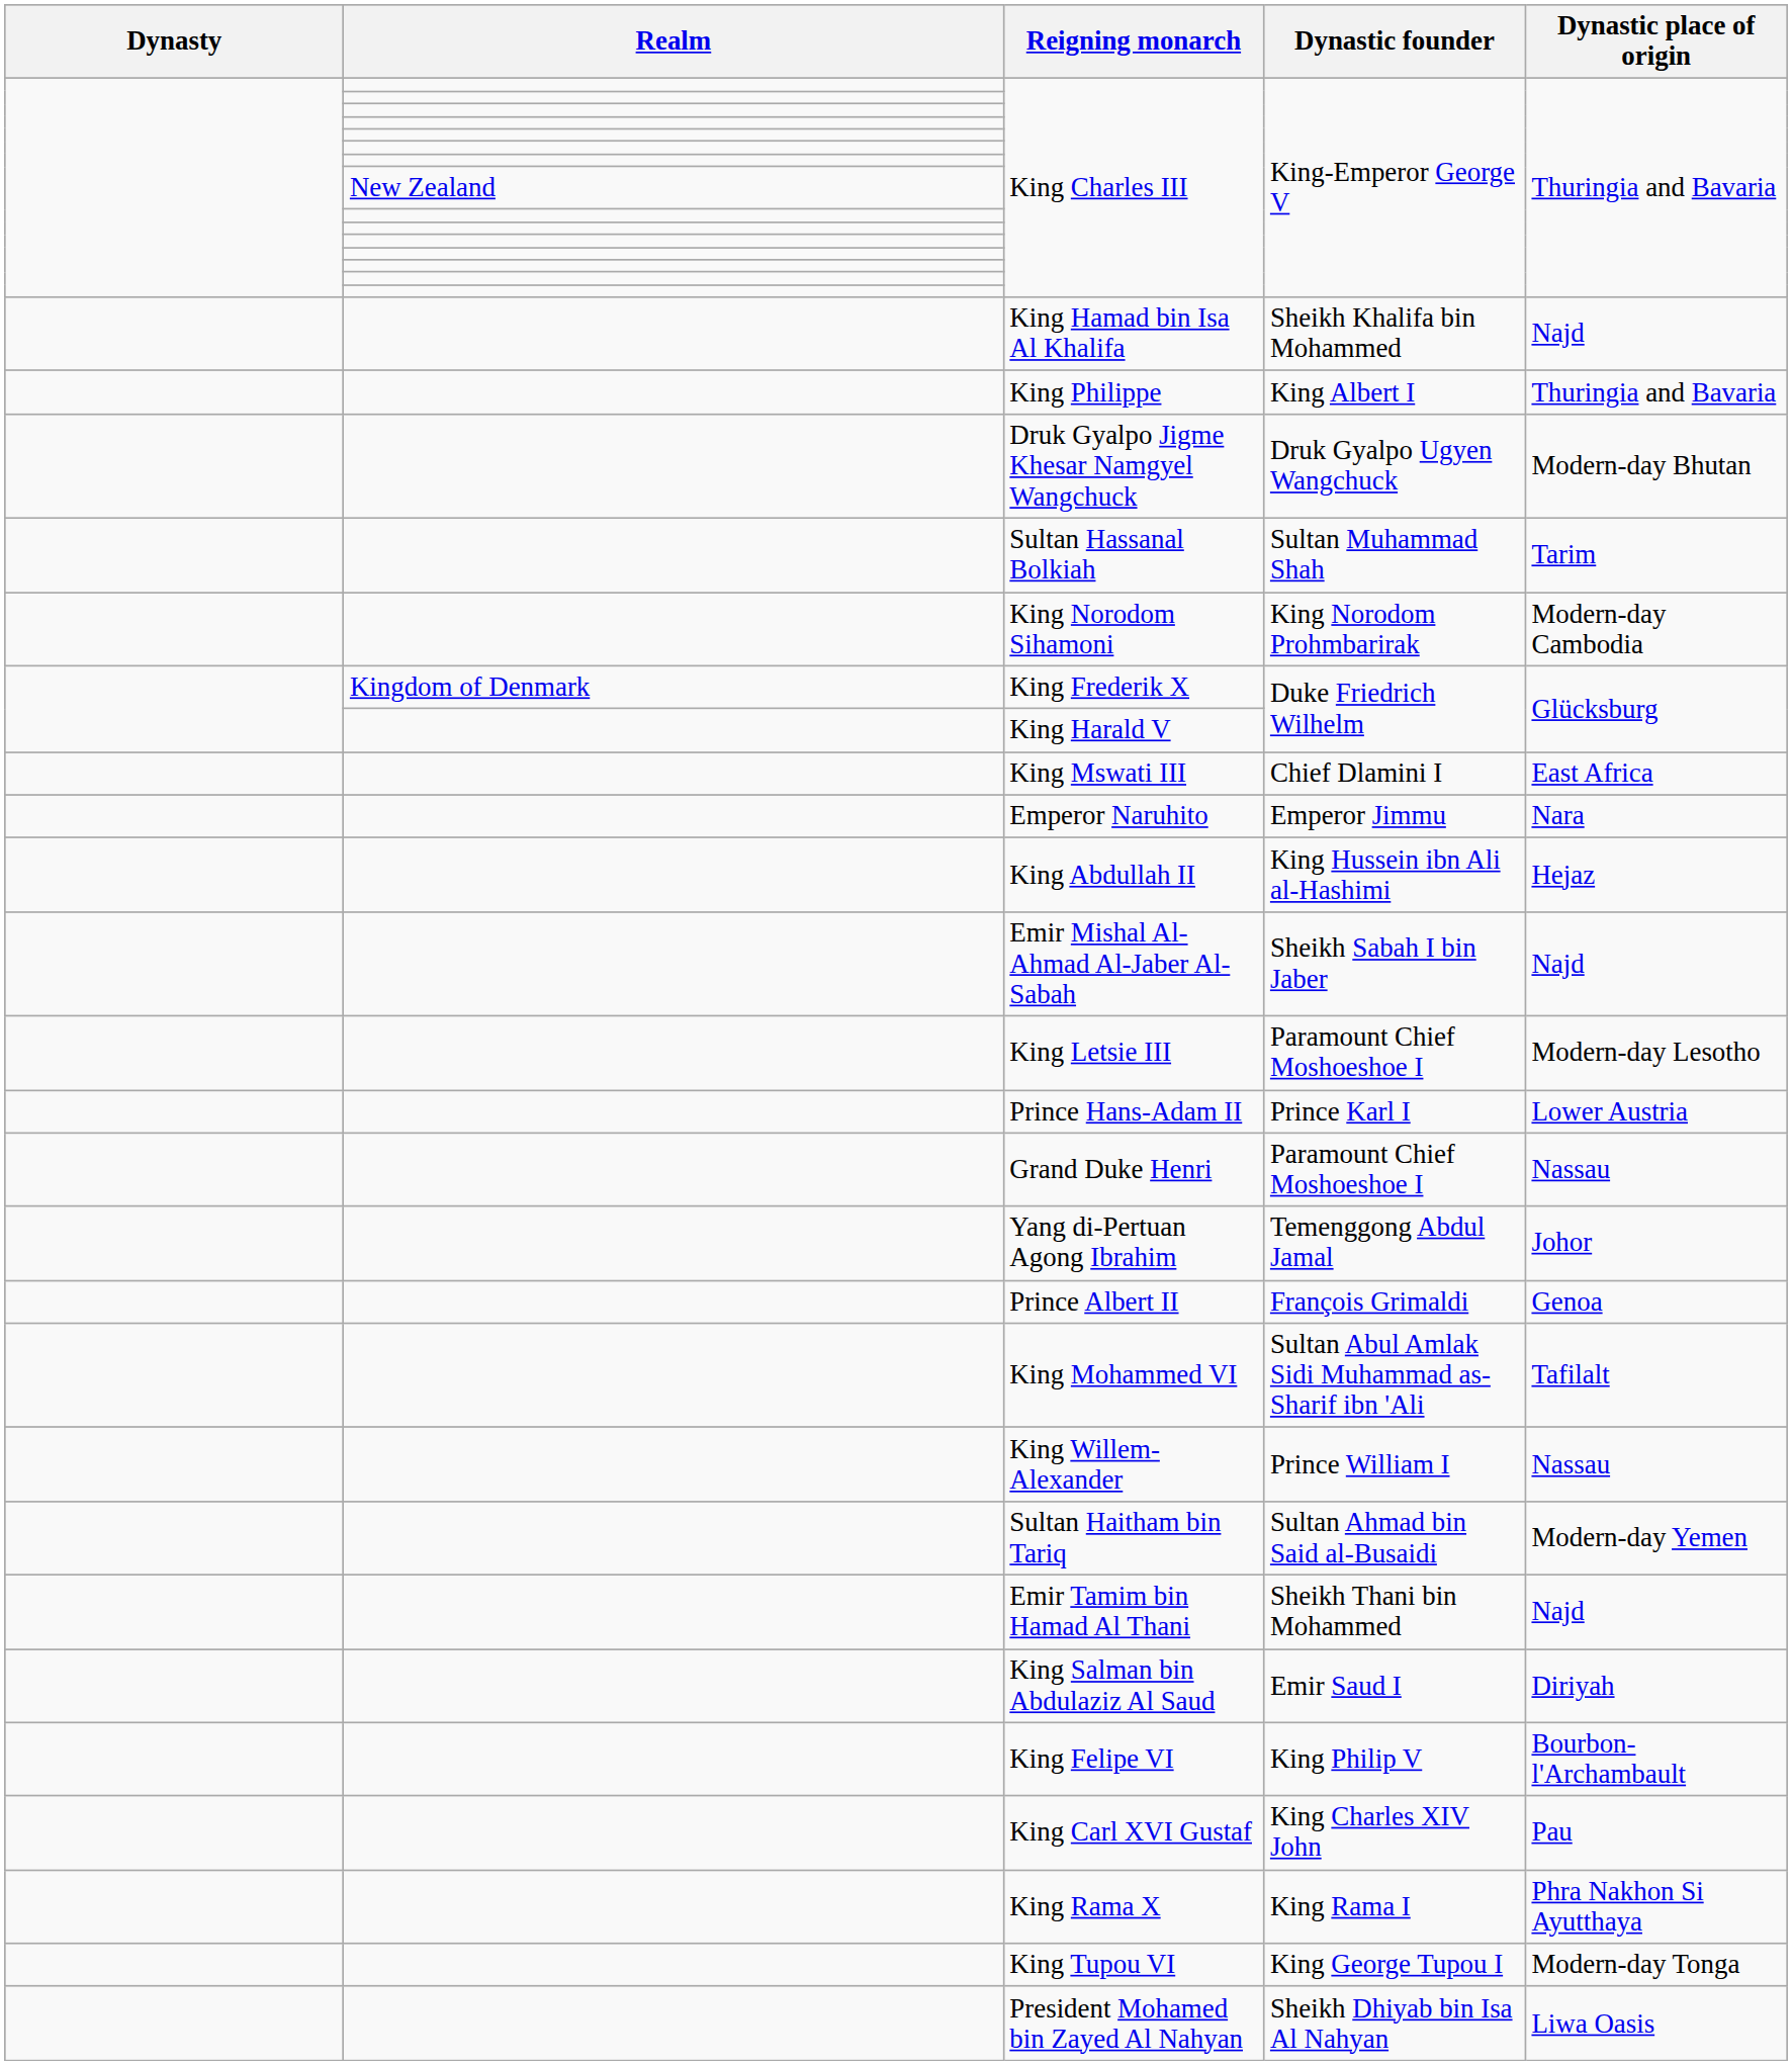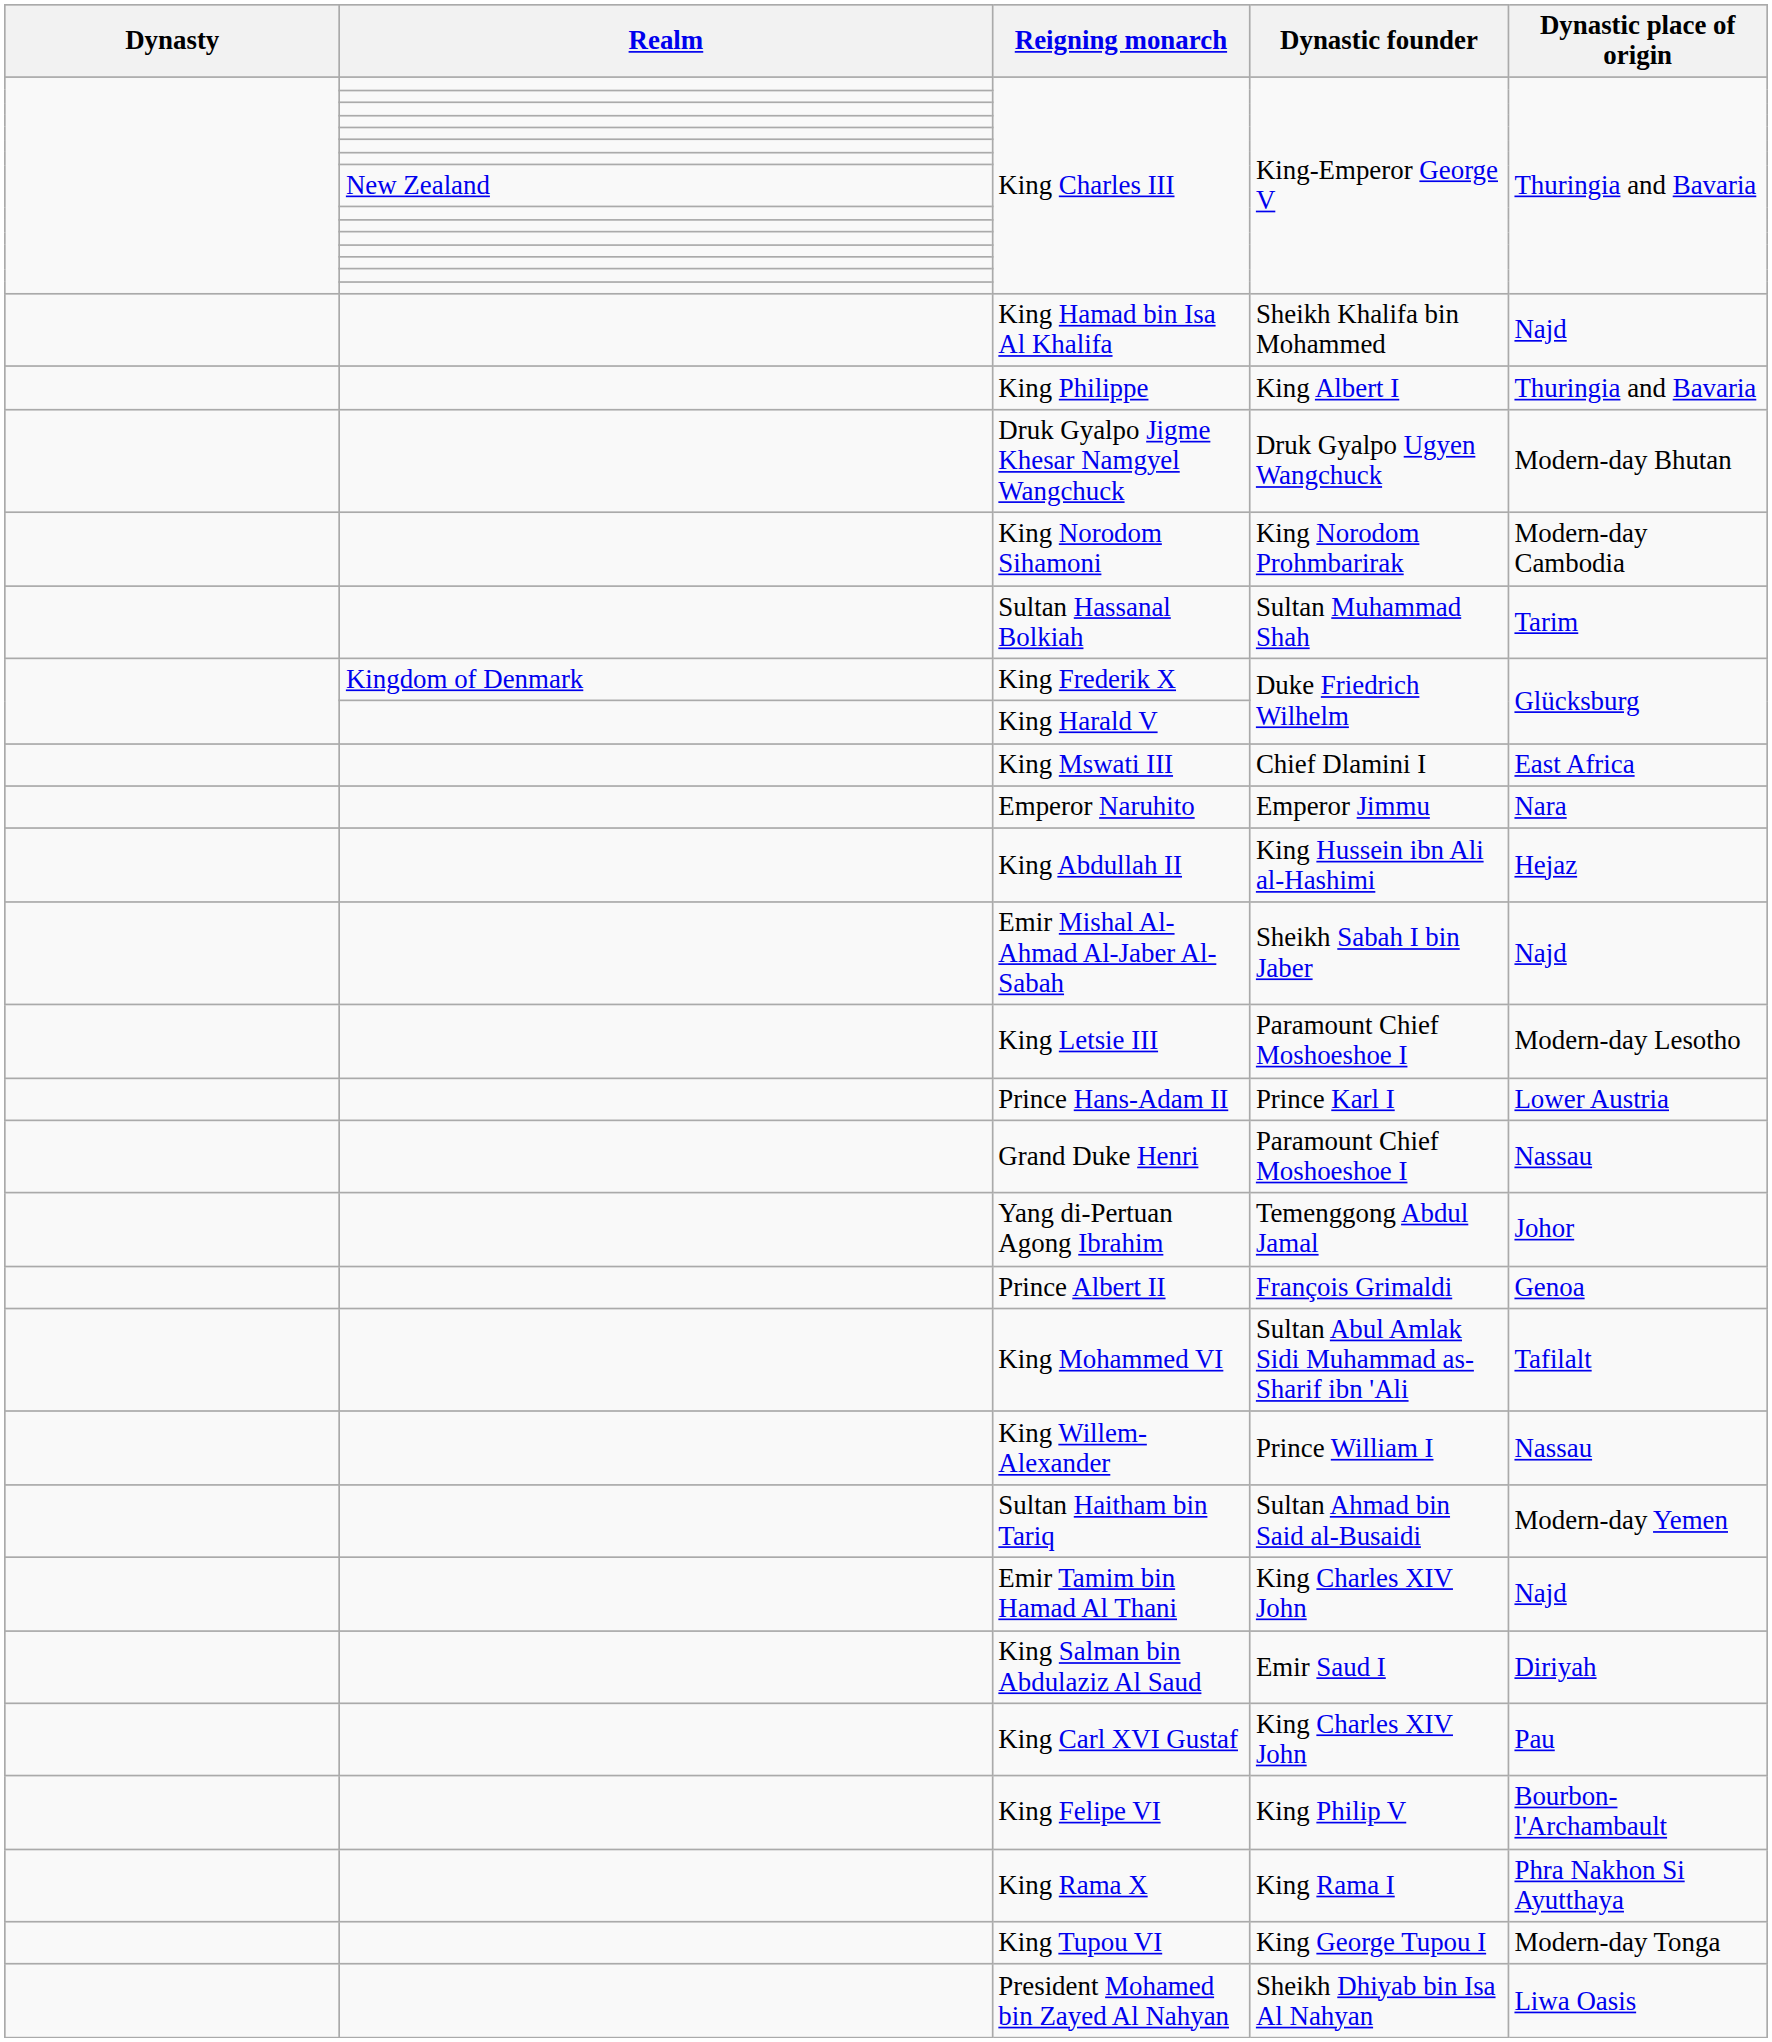 <table class="wikitable" style="width:1050px;">
 <tr>
 <th style="width:200px;">Dynasty</th>
 <th style="width:400px;"><a href='#'>Realm</a></th>
 <th style="width:150px;"><a href='#'>Reigning monarch</a></th>
 <th style="width:150px;">Dynastic founder</th>
 <th style="width:150px;">Dynastic place of origin</th>
 </tr>
 <tr>
 <td rowspan=15></td>
 <td></td>
 <td rowspan=15>King <a href='#'>Charles III</a></td>
 <td rowspan=15>King-Emperor <a href='#'>George V</a></td>
 <td rowspan=15><a href='#'>Thuringia</a> and <a href='#'>Bavaria</a><br></td>
 </tr>
 <tr>
 <td></td>
 </tr>
 <tr>
 <td></td>
 </tr>
 <tr>
 <td></td>
 </tr>
 <tr>
 <td></td>
 </tr>
 <tr>
 <td></td>
 </tr>
 <tr>
 <td></td>
 </tr>
 <tr>
 <td> <a href='#'>New Zealand</a></td>
 </tr>
 <tr>
 <td></td>
 </tr>
 <tr>
 <td></td>
 </tr>
 <tr>
 <td></td>
 </tr>
 <tr>
 <td></td>
 </tr>
 <tr>
 <td></td>
 </tr>
 <tr>
 <td></td>
 </tr>
 <tr>
 <td></td>
 </tr>
 <tr>
 <td></td>
 <td></td>
 <td>King <a href='#'>Hamad bin Isa Al Khalifa</a></td>
 <td>Sheikh Khalifa bin Mohammed</td>
 <td><a href='#'>Najd</a><br></td>
 </tr>
 <tr>
 <td></td>
 <td></td>
 <td>King <a href='#'>Philippe</a></td>
 <td>King <a href='#'>Albert I</a></td>
 <td><a href='#'>Thuringia</a> and <a href='#'>Bavaria</a><br></td>
 </tr>
 <tr>
 <td></td>
 <td></td>
 <td>Druk Gyalpo <a href='#'>Jigme Khesar Namgyel Wangchuck</a></td>
 <td>Druk Gyalpo <a href='#'>Ugyen Wangchuck</a></td>
 <td>Modern-day Bhutan</td>
 </tr>
 <tr>
 <td></td>
 <td></td>
-<td>Sultan <a href='#'>Hassanal Bolkiah</a></td>
-<td>Sultan <a href='#'>Muhammad Shah</a></td>
-<td><a href='#'>Tarim</a><br></td>
+<td>King <a href='#'>Norodom Sihamoni</a></td>
+<td>King <a href='#'>Norodom Prohmbarirak</a></td>
+<td>Modern-day Cambodia</td>
 </tr>
 <tr>
 <td></td>
 <td></td>
-<td>King <a href='#'>Norodom Sihamoni</a></td>
-<td>King <a href='#'>Norodom Prohmbarirak</a></td>
-<td>Modern-day Cambodia</td>
+<td>Sultan <a href='#'>Hassanal Bolkiah</a></td>
+<td>Sultan <a href='#'>Muhammad Shah</a></td>
+<td><a href='#'>Tarim</a><br></td>
 </tr>
 <tr>
 <td rowspan=2></td>
 <td> <a href='#'>Kingdom of Denmark</a></td>
 <td>King <a href='#'>Frederik X</a></td>
 <td rowspan=2>Duke <a href='#'>Friedrich Wilhelm</a></td>
 <td rowspan=2><a href='#'>Glücksburg</a><br></td>
 </tr>
 <tr>
 <td></td>
 <td>King <a href='#'>Harald V</a></td>
 </tr>
 <tr>
 <td></td>
 <td></td>
 <td>King <a href='#'>Mswati III</a></td>
 <td>Chief Dlamini I</td>
 <td><a href='#'>East Africa</a></td>
 </tr>
 <tr>
 <td></td>
 <td></td>
 <td>Emperor <a href='#'>Naruhito</a></td>
 <td>Emperor <a href='#'>Jimmu</a></td>
 <td><a href='#'>Nara</a><br></td>
 </tr>
 <tr>
 <td></td>
 <td></td>
 <td>King <a href='#'>Abdullah II</a></td>
 <td>King <a href='#'>Hussein ibn Ali al-Hashimi</a></td>
 <td><a href='#'>Hejaz</a><br></td>
 </tr>
 <tr>
 <td></td>
 <td></td>
 <td>Emir <a href='#'>Mishal Al-Ahmad Al-Jaber Al-Sabah</a></td>
 <td>Sheikh <a href='#'>Sabah I bin Jaber</a></td>
 <td><a href='#'>Najd</a><br></td>
 </tr>
 <tr>
 <td></td>
 <td></td>
 <td>King <a href='#'>Letsie III</a></td>
 <td>Paramount Chief <a href='#'>Moshoeshoe I</a></td>
 <td>Modern-day Lesotho</td>
 </tr>
 <tr>
 <td></td>
 <td></td>
 <td>Prince <a href='#'>Hans-Adam II</a></td>
 <td>Prince <a href='#'>Karl I</a></td>
 <td><a href='#'>Lower Austria</a><br></td>
 </tr>
 <tr>
 <td></td>
 <td></td>
 <td>Grand Duke <a href='#'>Henri</a></td>
 <td>Paramount Chief <a href='#'>Moshoeshoe I</a></td>
 <td><a href='#'>Nassau</a><br></td>
 </tr>
 <tr>
 <td></td>
 <td></td>
 <td>Yang di-Pertuan Agong <a href='#'>Ibrahim</a></td>
 <td>Temenggong <a href='#'>Abdul Jamal</a></td>
 <td><a href='#'>Johor</a><br></td>
 </tr>
 <tr>
 <td></td>
 <td></td>
 <td>Prince <a href='#'>Albert II</a></td>
 <td><a href='#'>François Grimaldi</a></td>
 <td><a href='#'>Genoa</a><br></td>
 </tr>
 <tr>
 <td></td>
 <td></td>
 <td>King <a href='#'>Mohammed VI</a></td>
 <td>Sultan <a href='#'>Abul Amlak Sidi Muhammad as-Sharif ibn 'Ali</a></td>
 <td><a href='#'>Tafilalt</a><br></td>
 </tr>
 <tr>
 <td></td>
 <td></td>
 <td>King <a href='#'>Willem-Alexander</a></td>
 <td>Prince <a href='#'>William I</a></td>
 <td><a href='#'>Nassau</a><br></td>
 </tr>
 <tr>
 <td></td>
 <td></td>
 <td>Sultan <a href='#'>Haitham bin Tariq</a></td>
 <td>Sultan <a href='#'>Ahmad bin Said al-Busaidi</a></td>
 <td>Modern-day <a href='#'>Yemen</a></td>
 </tr>
 <tr>
 <td></td>
 <td></td>
 <td>Emir <a href='#'>Tamim bin Hamad Al Thani</a></td>
-<td>Sheikh Thani bin Mohammed</td>
+<td>King <a href='#'>Charles XIV John</a></td>
 <td><a href='#'>Najd</a><br></td>
 </tr>
 <tr>
 <td></td>
 <td></td>
 <td>King <a href='#'>Salman bin Abdulaziz Al Saud</a></td>
 <td>Emir <a href='#'>Saud I</a></td>
 <td><a href='#'>Diriyah</a><br></td>
 </tr>
 <tr>
 <td></td>
 <td></td>
-<td>King <a href='#'>Felipe VI</a></td>
-<td>King <a href='#'>Philip V</a></td>
-<td><a href='#'>Bourbon-l'Archambault</a><br></td>
+<td>King <a href='#'>Carl XVI Gustaf</a></td>
+<td>King <a href='#'>Charles XIV John</a></td>
+<td><a href='#'>Pau</a><br></td>
 </tr>
 <tr>
 <td></td>
 <td></td>
-<td>King <a href='#'>Carl XVI Gustaf</a></td>
-<td>King <a href='#'>Charles XIV John</a></td>
-<td><a href='#'>Pau</a><br></td>
+<td>King <a href='#'>Felipe VI</a></td>
+<td>King <a href='#'>Philip V</a></td>
+<td><a href='#'>Bourbon-l'Archambault</a><br></td>
 </tr>
 <tr>
 <td></td>
 <td></td>
 <td>King <a href='#'>Rama X</a></td>
 <td>King <a href='#'>Rama I</a></td>
 <td><a href='#'>Phra Nakhon Si Ayutthaya</a><br></td>
 </tr>
 <tr>
 <td></td>
 <td></td>
 <td>King <a href='#'>Tupou VI</a></td>
 <td>King <a href='#'>George Tupou I</a></td>
 <td>Modern-day Tonga</td>
 </tr>
 <tr>
 <td></td>
 <td></td>
 <td>President <a href='#'>Mohamed bin Zayed Al Nahyan</a></td>
 <td>Sheikh <a href='#'>Dhiyab bin Isa Al Nahyan</a></td>
 <td><a href='#'>Liwa Oasis</a><br></td>
 </tr>
 </table>
